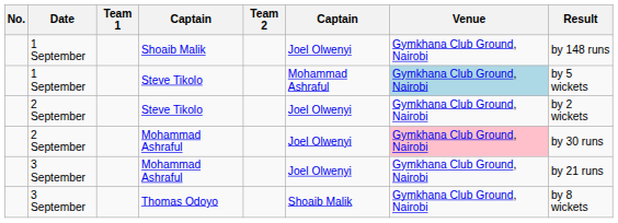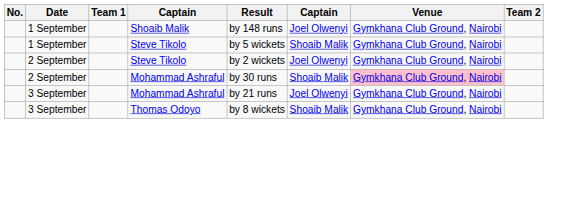 <table class="wikitable">
 <tr>
 <th>No.</th>
 <th>Date</th>
 <th>Team 1</th>
 <th>Captain</th>
-<th>Team 2</th>
+<th>Result</th>
 <th>Captain</th>
 <th>Venue</th>
-<th>Result</th>
+<th>Team 2</th>
 </tr>
 <tr>
 <td></td>
 <td>1 September</td>
 <td></td>
 <td><a href='#'>Shoaib Malik</a></td>
-<td></td>
+<td> by 148 runs</td>
 <td><a href='#'>Joel Olwenyi</a></td>
 <td><a href='#'>Gymkhana Club Ground</a>, <a href='#'>Nairobi</a></td>
-<td> by 148 runs</td>
+<td></td>
 </tr>
 <tr>
 <td></td>
 <td>1 September</td>
 <td></td>
 <td><a href='#'>Steve Tikolo</a></td>
+<td> by 5 wickets</td>
+<td><a href='#'>Shoaib Malik</a></td>
+<td><a href='#'>Gymkhana Club Ground</a>, <a href='#'>Nairobi</a></td>
 <td></td>
-<td><a href='#'>Mohammad Ashraful</a></td>
-<td style="background: lightblue;"><a href='#'>Gymkhana Club Ground</a>, <a href='#'>Nairobi</a></td>
-<td> by 5 wickets</td>
 </tr>
 <tr>
 <td></td>
 <td>2 September</td>
 <td></td>
 <td><a href='#'>Steve Tikolo</a></td>
-<td></td>
+<td> by 2 wickets</td>
 <td><a href='#'>Joel Olwenyi</a></td>
 <td><a href='#'>Gymkhana Club Ground</a>, <a href='#'>Nairobi</a></td>
-<td> by 2 wickets</td>
+<td></td>
 </tr>
 <tr>
 <td></td>
 <td>2 September</td>
 <td></td>
 <td><a href='#'>Mohammad Ashraful</a></td>
+<td> by 30 runs</td>
+<td><a href='#'>Shoaib Malik</a></td>
+<td style="background: pink;"><a href='#'>Gymkhana Club Ground</a>, <a href='#'>Nairobi</a></td>
 <td></td>
-<td><a href='#'>Joel Olwenyi</a></td>
-<td style="background: pink;"><a href='#'>Gymkhana Club Ground</a>, <a href='#'>Nairobi</a></td>
-<td> by 30 runs</td>
 </tr>
 <tr>
 <td></td>
 <td>3 September</td>
 <td></td>
 <td><a href='#'>Mohammad Ashraful</a></td>
-<td></td>
+<td> by 21 runs</td>
 <td><a href='#'>Joel Olwenyi</a></td>
 <td><a href='#'>Gymkhana Club Ground</a>, <a href='#'>Nairobi</a></td>
-<td> by 21 runs</td>
+<td></td>
 </tr>
 <tr>
 <td></td>
 <td>3 September</td>
 <td></td>
 <td><a href='#'>Thomas Odoyo</a></td>
-<td></td>
+<td> by 8 wickets</td>
 <td><a href='#'>Shoaib Malik</a></td>
 <td><a href='#'>Gymkhana Club Ground</a>, <a href='#'>Nairobi</a></td>
-<td> by 8 wickets</td>
+<td></td>
 </tr>
 </table>
